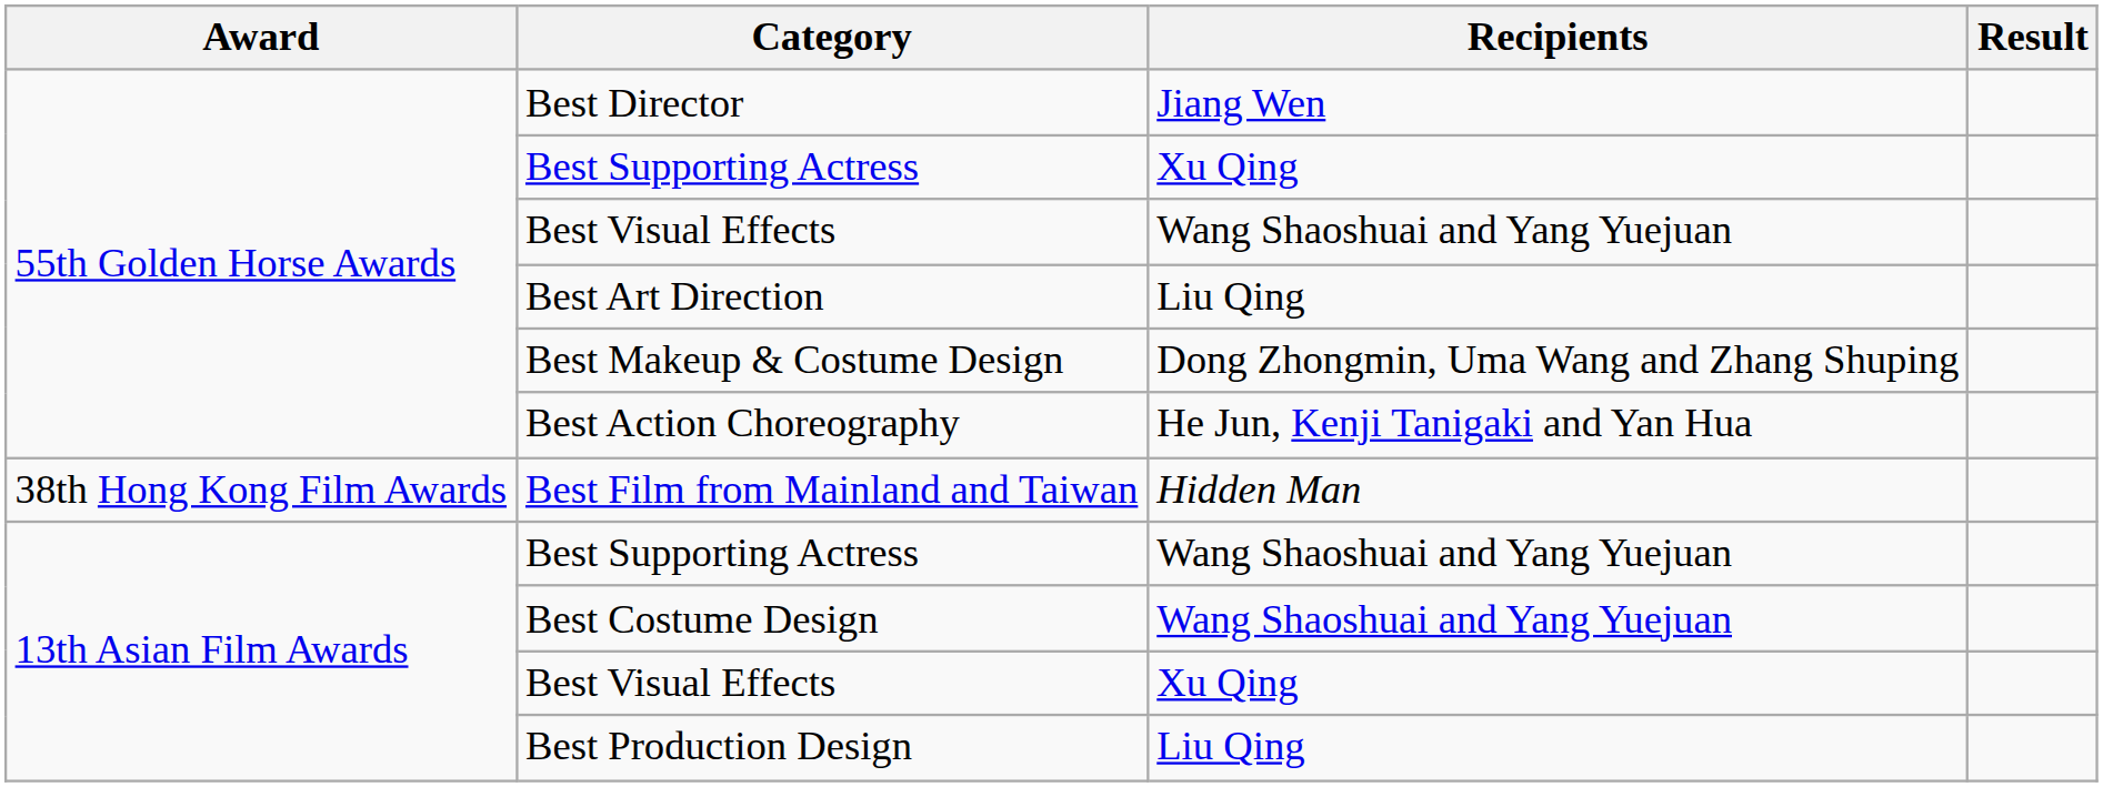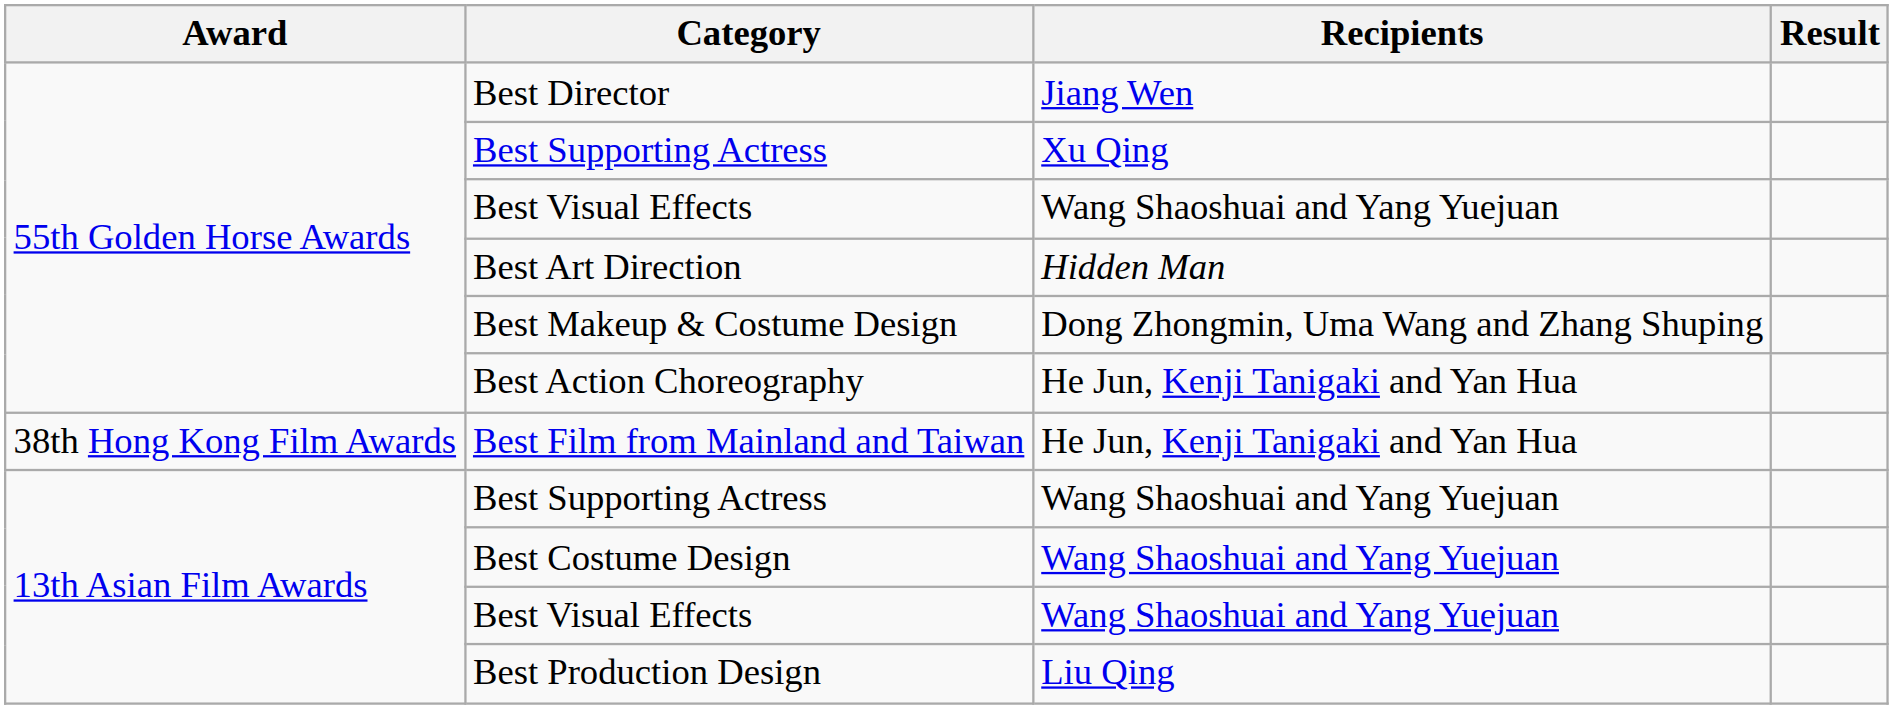 <table class="wikitable">
 <tr>
 <th>Award</th>
 <th>Category</th>
 <th>Recipients</th>
 <th>Result</th>
 </tr>
 <tr>
 <td rowspan=6><a href='#'>55th Golden Horse Awards</a></td>
 <td>Best Director</td>
 <td><a href='#'>Jiang Wen</a></td>
 <td></td>
 </tr>
 <tr>
 <td><a href='#'>Best Supporting Actress</a></td>
 <td><a href='#'>Xu Qing</a></td>
 <td></td>
 </tr>
 <tr>
 <td>Best Visual Effects</td>
 <td>Wang Shaoshuai and Yang Yuejuan</td>
 <td></td>
 </tr>
 <tr>
 <td>Best Art Direction</td>
-<td>Liu Qing</td>
+<td><em>Hidden Man</em></td>
 <td></td>
 </tr>
 <tr>
 <td>Best Makeup & Costume Design</td>
 <td>Dong Zhongmin, Uma Wang and Zhang Shuping</td>
 <td></td>
 </tr>
 <tr>
 <td>Best Action Choreography</td>
 <td>He Jun, <a href='#'>Kenji Tanigaki</a> and Yan Hua</td>
 <td></td>
 </tr>
 <tr>
 <td>38th <a href='#'>Hong Kong Film Awards</a></td>
 <td><a href='#'>Best Film from Mainland and Taiwan</a></td>
-<td><em>Hidden Man</em></td>
+<td>He Jun, <a href='#'>Kenji Tanigaki</a> and Yan Hua</td>
 <td></td>
 </tr>
 <tr>
 <td rowspan=4><a href='#'>13th Asian Film Awards</a></td>
 <td>Best Supporting Actress</td>
 <td>Wang Shaoshuai and Yang Yuejuan</td>
 <td></td>
 </tr>
 <tr>
 <td>Best Costume Design</td>
 <td><a href='#'>Wang Shaoshuai and Yang Yuejuan</a></td>
 <td></td>
 </tr>
 <tr>
 <td>Best Visual Effects</td>
-<td><a href='#'>Xu Qing</a></td>
+<td><a href='#'>Wang Shaoshuai and Yang Yuejuan</a></td>
 <td></td>
 </tr>
 <tr>
 <td>Best Production Design</td>
 <td><a href='#'>Liu Qing</a></td>
 <td></td>
 </tr>
 </table>
